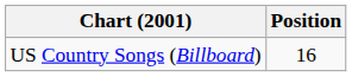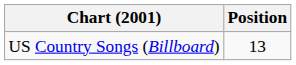 <table class="wikitable sortable">
 <tr>
 <th scope="col">Chart (2001)</th>
 <th scope="col">Position</th>
 </tr>
 <tr>
 <td>US <a href='#'>Country Songs</a> (<em><a href='#'>Billboard</a></em>)</td>
-<td align="center">16</td>
+<td align="center">13</td>
 </tr>
 </table>
